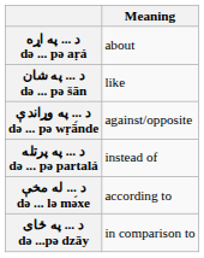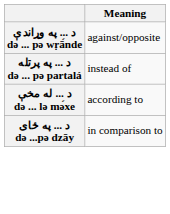 <table class="wikitable">
 <tr>
 <th></th>
 <th><strong>Meaning</strong></th>
-</tr>
-<tr>
-<th><strong>د ... په اړه</strong><br>də ... pə aṛá</th>
-<td>about</td>
-</tr>
-<tr>
-<th><strong>د ... په شان</strong><br>də ... pə šān</th>
-<td>like</td>
 </tr>
 <tr>
 <th><strong>د ... په وړاندې</strong><br>də ... pə wṛā́nde</th>
 <td>against/opposite</td>
 </tr>
 <tr>
 <th><strong>د ... په پرتله</strong><br>də ... pə partalá</th>
 <td>instead of</td>
 </tr>
 <tr>
 <th><strong>د ... له مخې</strong><br>də ... lə mә́xe</th>
 <td>according to</td>
 </tr>
 <tr>
 <th>د ... په ځای<br>də ...pə dzāy</th>
 <td>in comparison to</td>
 </tr>
 </table>
